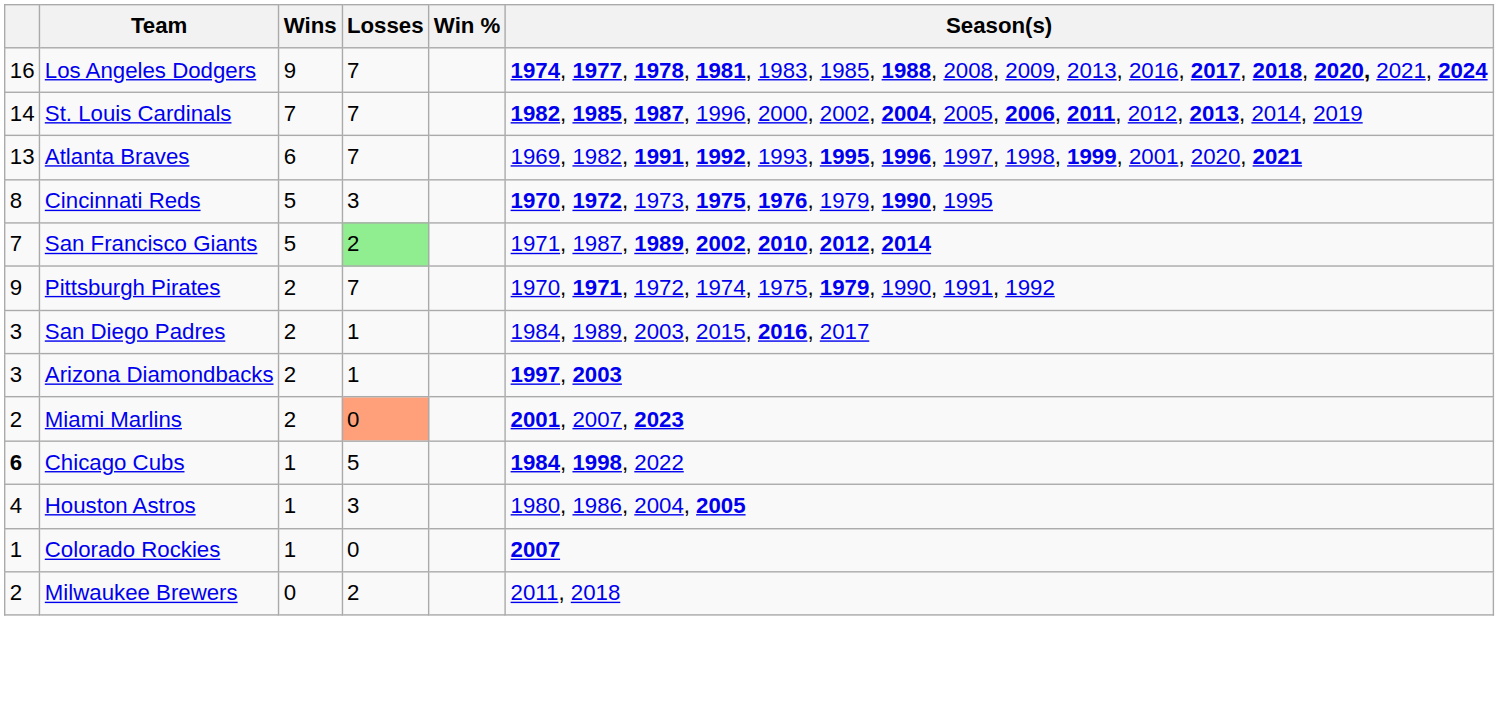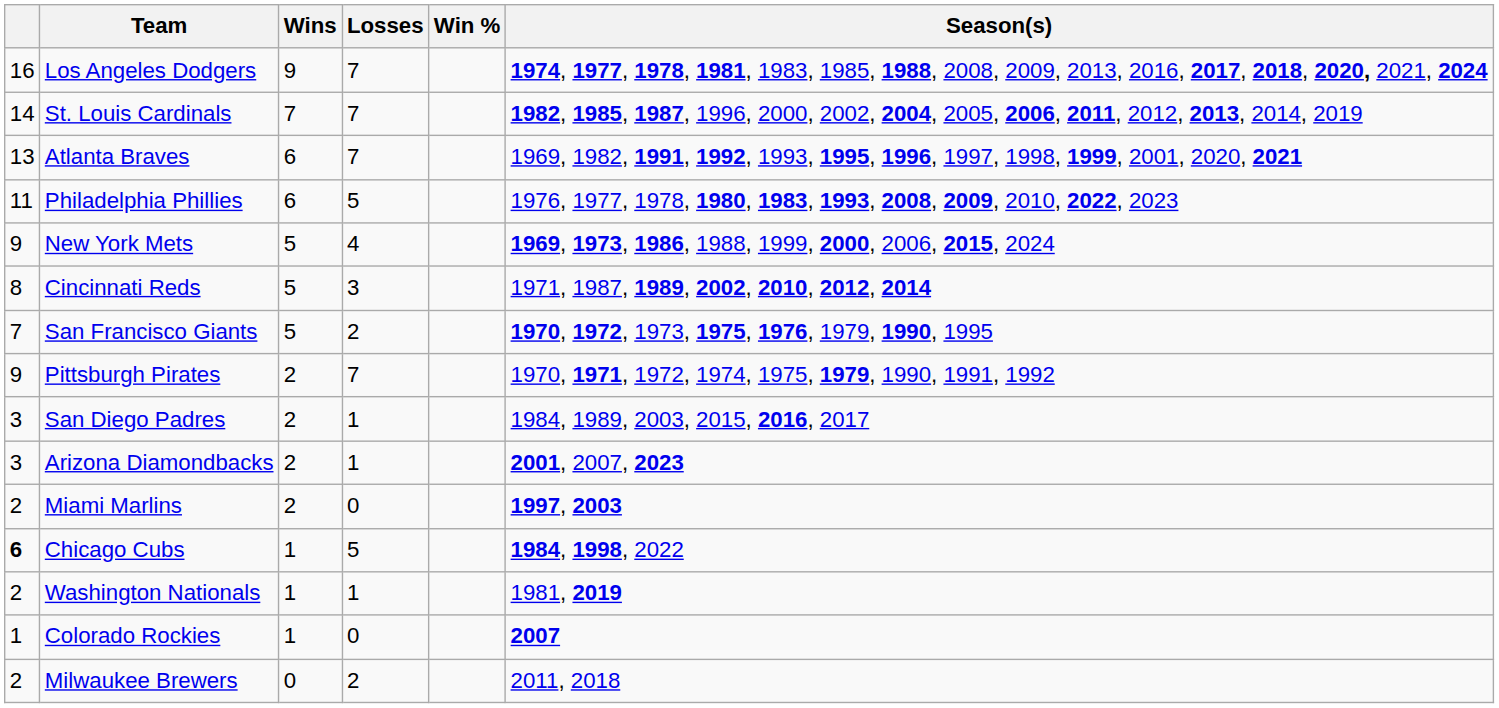 <table class="wikitable sortable plainrowheaders" style="font-size:1.00em; line-height:1.5em;">
 <tr>
 <th scope="col"></th>
 <th scope="col">Team</th>
 <th scope="col">Wins</th>
 <th scope="col">Losses</th>
 <th scope="col">Win %</th>
 <th scope="col" class="unsortable">Season(s)</th>
 </tr>
 <tr>
 <td>16</td>
 <td style="text-align:left;"><a href='#'>Los Angeles Dodgers</a></td>
 <td>9</td>
 <td>7</td>
 <td></td>
 <td align="left"><strong><a href='#'>1974</a></strong>, <strong><a href='#'>1977</a></strong>, <strong><a href='#'>1978</a></strong>, <strong><a href='#'>1981</a></strong>, <a href='#'>1983</a>, <a href='#'>1985</a>, <strong><a href='#'>1988</a></strong>, <a href='#'>2008</a>, <a href='#'>2009</a>, <a href='#'>2013</a>, <a href='#'>2016</a>, <strong><a href='#'>2017</a></strong>, <strong><a href='#'>2018</a></strong>, <strong><a href='#'>2020</a>,</strong> <a href='#'>2021</a>, <strong><a href='#'>2024</a></strong></td>
 </tr>
 <tr>
 <td>14</td>
 <td style="text-align:left;"><a href='#'>St. Louis Cardinals</a></td>
 <td>7</td>
 <td>7</td>
 <td></td>
 <td align="left"><strong><a href='#'>1982</a></strong>, <strong><a href='#'>1985</a></strong>, <strong><a href='#'>1987</a></strong>, <a href='#'>1996</a>, <a href='#'>2000</a>, <a href='#'>2002</a>, <strong><a href='#'>2004</a></strong>, <a href='#'>2005</a>, <strong><a href='#'>2006</a></strong>, <strong><a href='#'>2011</a></strong>, <a href='#'>2012</a>, <strong><a href='#'>2013</a></strong>, <a href='#'>2014</a>, <a href='#'>2019</a></td>
 </tr>
 <tr>
 <td>13</td>
 <td style="text-align:left;"><a href='#'>Atlanta Braves</a></td>
 <td>6</td>
 <td>7</td>
 <td></td>
 <td align="left"><a href='#'>1969</a>, <a href='#'>1982</a>, <strong><a href='#'>1991</a></strong>, <strong><a href='#'>1992</a></strong>, <a href='#'>1993</a>, <strong><a href='#'>1995</a></strong>, <strong><a href='#'>1996</a></strong>, <a href='#'>1997</a>, <a href='#'>1998</a>, <strong><a href='#'>1999</a></strong>, <a href='#'>2001</a>, <a href='#'>2020</a>, <strong><a href='#'>2021</a></strong></td>
 </tr>
 <tr>
+<td>11</td>
+<td style="text-align:left;"><a href='#'>Philadelphia Phillies</a></td>
+<td>6</td>
+<td>5</td>
+<td></td>
+<td align="left"><a href='#'>1976</a>, <a href='#'>1977</a>, <a href='#'>1978</a>, <strong><a href='#'>1980</a></strong>, <strong><a href='#'>1983</a></strong>, <strong><a href='#'>1993</a></strong>, <strong><a href='#'>2008</a></strong>, <strong><a href='#'>2009</a></strong>, <a href='#'>2010</a>, <strong><a href='#'>2022</a></strong>, <a href='#'>2023</a></td>
+</tr>
+<tr>
+<td>9</td>
+<td style="text-align:left;"><a href='#'>New York Mets</a></td>
+<td>5</td>
+<td>4</td>
+<td></td>
+<td align="left"><strong><a href='#'>1969</a></strong>, <strong><a href='#'>1973</a></strong>, <strong><a href='#'>1986</a></strong>, <a href='#'>1988</a>, <a href='#'>1999</a>, <strong><a href='#'>2000</a></strong>, <a href='#'>2006</a>, <strong><a href='#'>2015</a></strong>, <a href='#'>2024</a></td>
+</tr>
+<tr>
 <td>8</td>
 <td style="text-align:left;"><a href='#'>Cincinnati Reds</a></td>
 <td>5</td>
 <td>3</td>
 <td></td>
-<td align="left"><strong><a href='#'>1970</a></strong>, <strong><a href='#'>1972</a></strong>, <a href='#'>1973</a>, <strong><a href='#'>1975</a></strong>, <strong><a href='#'>1976</a></strong>, <a href='#'>1979</a>, <strong><a href='#'>1990</a></strong>, <a href='#'>1995</a></td>
+<td align="left"><a href='#'>1971</a>, <a href='#'>1987</a>, <strong><a href='#'>1989</a></strong>, <strong><a href='#'>2002</a></strong>, <strong><a href='#'>2010</a></strong>, <strong><a href='#'>2012</a></strong>, <strong><a href='#'>2014</a></strong></td>
 </tr>
 <tr>
 <td>7</td>
 <td style="text-align:left;"><a href='#'>San Francisco Giants</a></td>
 <td>5</td>
-<td style="background: lightgreen;">2</td>
+<td>2</td>
 <td></td>
-<td align="left"><a href='#'>1971</a>, <a href='#'>1987</a>, <strong><a href='#'>1989</a></strong>, <strong><a href='#'>2002</a></strong>, <strong><a href='#'>2010</a></strong>, <strong><a href='#'>2012</a></strong>, <strong><a href='#'>2014</a></strong></td>
+<td align="left"><strong><a href='#'>1970</a></strong>, <strong><a href='#'>1972</a></strong>, <a href='#'>1973</a>, <strong><a href='#'>1975</a></strong>, <strong><a href='#'>1976</a></strong>, <a href='#'>1979</a>, <strong><a href='#'>1990</a></strong>, <a href='#'>1995</a></td>
 </tr>
 <tr>
 <td>9</td>
 <td style="text-align:left;"><a href='#'>Pittsburgh Pirates</a></td>
 <td>2</td>
 <td>7</td>
 <td></td>
 <td align="left"><a href='#'>1970</a>, <strong><a href='#'>1971</a></strong>, <a href='#'>1972</a>, <a href='#'>1974</a>, <a href='#'>1975</a>, <strong><a href='#'>1979</a></strong>, <a href='#'>1990</a>, <a href='#'>1991</a>, <a href='#'>1992</a></td>
 </tr>
 <tr>
 <td>3</td>
 <td style="text-align:left;"><a href='#'>San Diego Padres</a></td>
 <td>2</td>
 <td>1</td>
 <td></td>
 <td align="left"><a href='#'>1984</a>, <a href='#'>1989</a>, <a href='#'>2003</a>, <a href='#'>2015</a>, <strong><a href='#'>2016</a></strong>, <a href='#'>2017</a></td>
 </tr>
 <tr>
 <td>3</td>
 <td style="text-align:left;"><a href='#'>Arizona Diamondbacks</a></td>
 <td>2</td>
 <td>1</td>
 <td></td>
-<td align="left"><strong><a href='#'>1997</a></strong>, <strong><a href='#'>2003</a></strong></td>
+<td align="left"><strong><a href='#'>2001</a></strong>, <a href='#'>2007</a>, <strong><a href='#'>2023</a></strong></td>
 </tr>
 <tr>
 <td>2</td>
 <td style="text-align:left;"><a href='#'>Miami Marlins</a></td>
 <td>2</td>
-<td style="background: lightsalmon;">0</td>
+<td>0</td>
 <td></td>
-<td align="left"><strong><a href='#'>2001</a></strong>, <a href='#'>2007</a>, <strong><a href='#'>2023</a></strong></td>
+<td align="left"><strong><a href='#'>1997</a></strong>, <strong><a href='#'>2003</a></strong></td>
 </tr>
 <tr>
 <td><strong>6</strong></td>
 <td style="text-align:left;"><a href='#'>Chicago Cubs</a></td>
 <td>1</td>
 <td>5</td>
 <td></td>
 <td align="left"><strong><a href='#'>1984</a></strong>, <strong><a href='#'>1998</a></strong>, <a href='#'>2022</a></td>
 </tr>
 <tr>
-<td>4</td>
-<td style="text-align:left;"><a href='#'>Houston Astros</a></td>
+<td>2</td>
+<td style="text-align:left;"><a href='#'>Washington Nationals</a></td>
 <td>1</td>
-<td>3</td>
+<td>1</td>
 <td></td>
-<td align="left"><a href='#'>1980</a>, <a href='#'>1986</a>, <a href='#'>2004</a>, <strong><a href='#'>2005</a></strong></td>
+<td align="left"><a href='#'>1981</a>, <strong><a href='#'>2019</a></strong></td>
 </tr>
 <tr>
 <td>1</td>
 <td style="text-align:left;"><a href='#'>Colorado Rockies</a></td>
 <td>1</td>
 <td>0</td>
 <td></td>
 <td align="left"><strong><a href='#'>2007</a></strong></td>
 </tr>
 <tr>
 <td>2</td>
 <td style="text-align:left;"><a href='#'>Milwaukee Brewers</a></td>
 <td>0</td>
 <td>2</td>
 <td></td>
 <td align="left"><a href='#'>2011</a>, <a href='#'>2018</a></td>
 </tr>
 </table>
